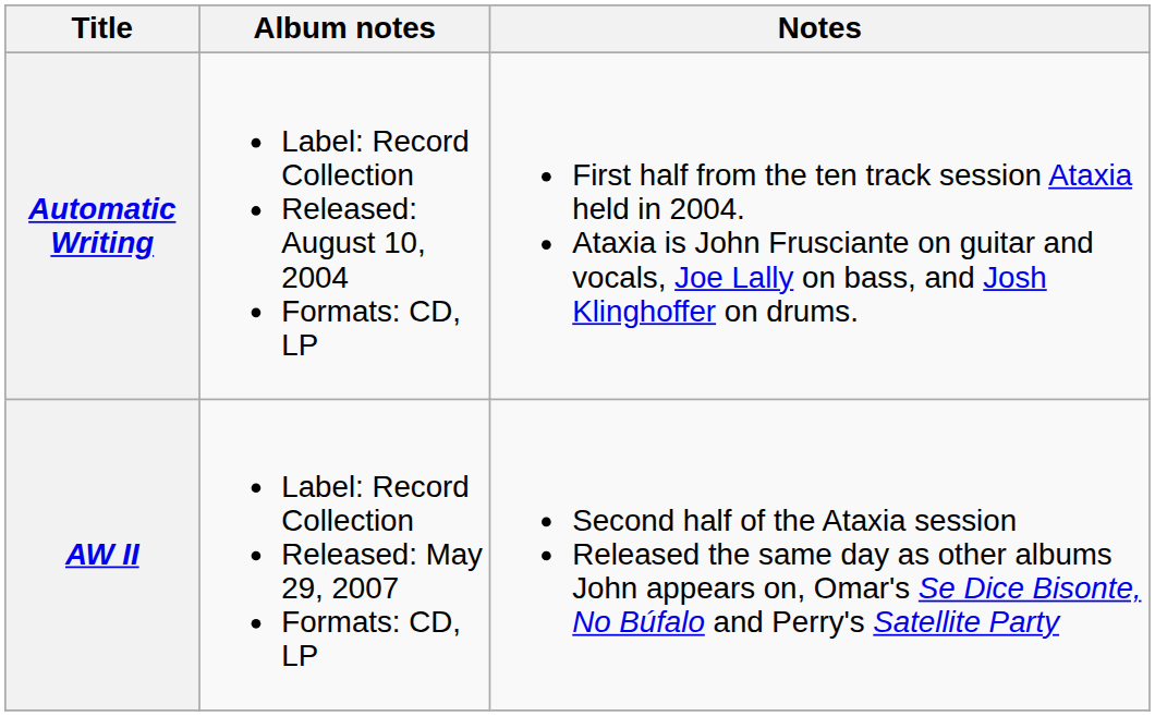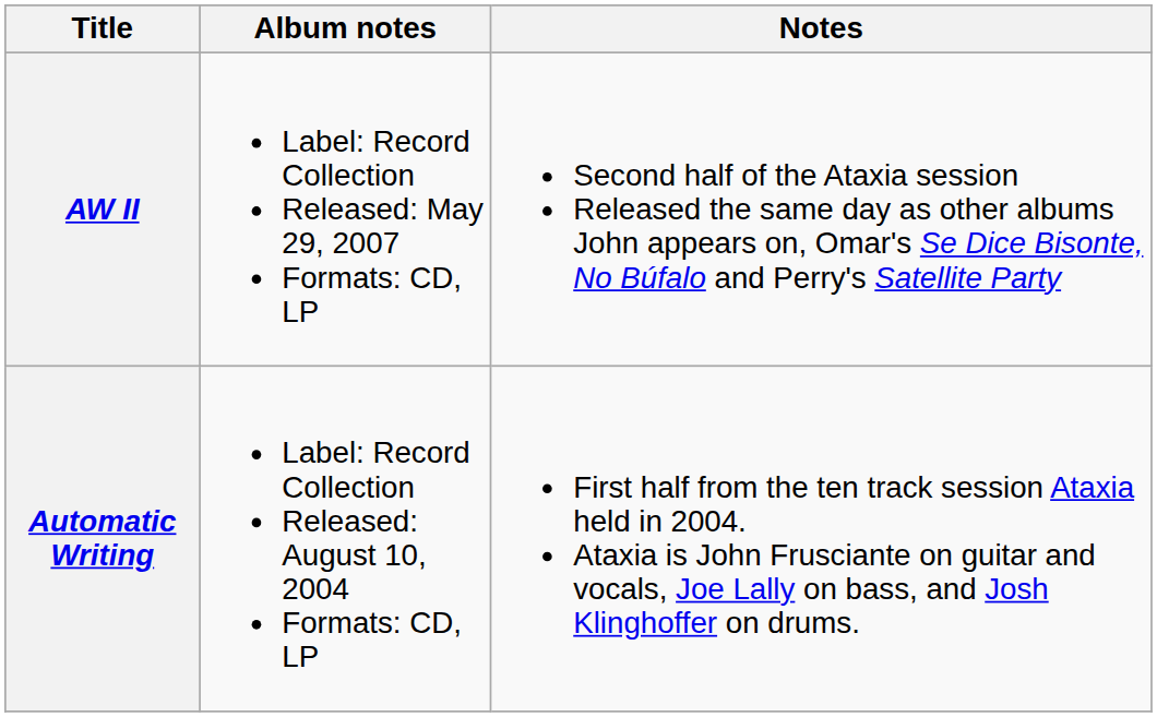 <table class="wikitable plainrowheaders">
 <tr>
 <th scope="col">Title</th>
 <th scope="col">Album notes</th>
 <th scope="col">Notes</th>
 </tr>
 <tr>
+<th scope="row"><em><a href='#'>AW II</a></em></th>
+<td><br><ul><li>Label: Record Collection</li><li>Released: May 29, 2007</li><li>Formats: CD, LP</li></ul></td>
+<td><br><ul><li>Second half of the Ataxia session</li><li>Released the same day as other albums John appears on, Omar's <em><a href='#'>Se Dice Bisonte, No Búfalo</a></em> and Perry's <em><a href='#'>Satellite Party</a></em></li></ul></td>
+</tr>
+<tr>
 <th scope="row"><em><a href='#'>Automatic Writing</a></em></th>
 <td><br><ul><li>Label: Record Collection</li><li>Released: August 10, 2004</li><li>Formats: CD, LP</li></ul></td>
 <td><br><ul><li>First half from the ten track session <a href='#'>Ataxia</a> held in 2004.</li><li>Ataxia is John Frusciante on guitar and vocals, <a href='#'>Joe Lally</a> on bass, and <a href='#'>Josh Klinghoffer</a> on drums.</li></ul></td>
 </tr>
-<tr>
-<th scope="row"><em><a href='#'>AW II</a></em></th>
-<td><br><ul><li>Label: Record Collection</li><li>Released: May 29, 2007</li><li>Formats: CD, LP</li></ul></td>
-<td><br><ul><li>Second half of the Ataxia session</li><li>Released the same day as other albums John appears on, Omar's <em><a href='#'>Se Dice Bisonte, No Búfalo</a></em> and Perry's <em><a href='#'>Satellite Party</a></em></li></ul></td>
-</tr>
 </table>
